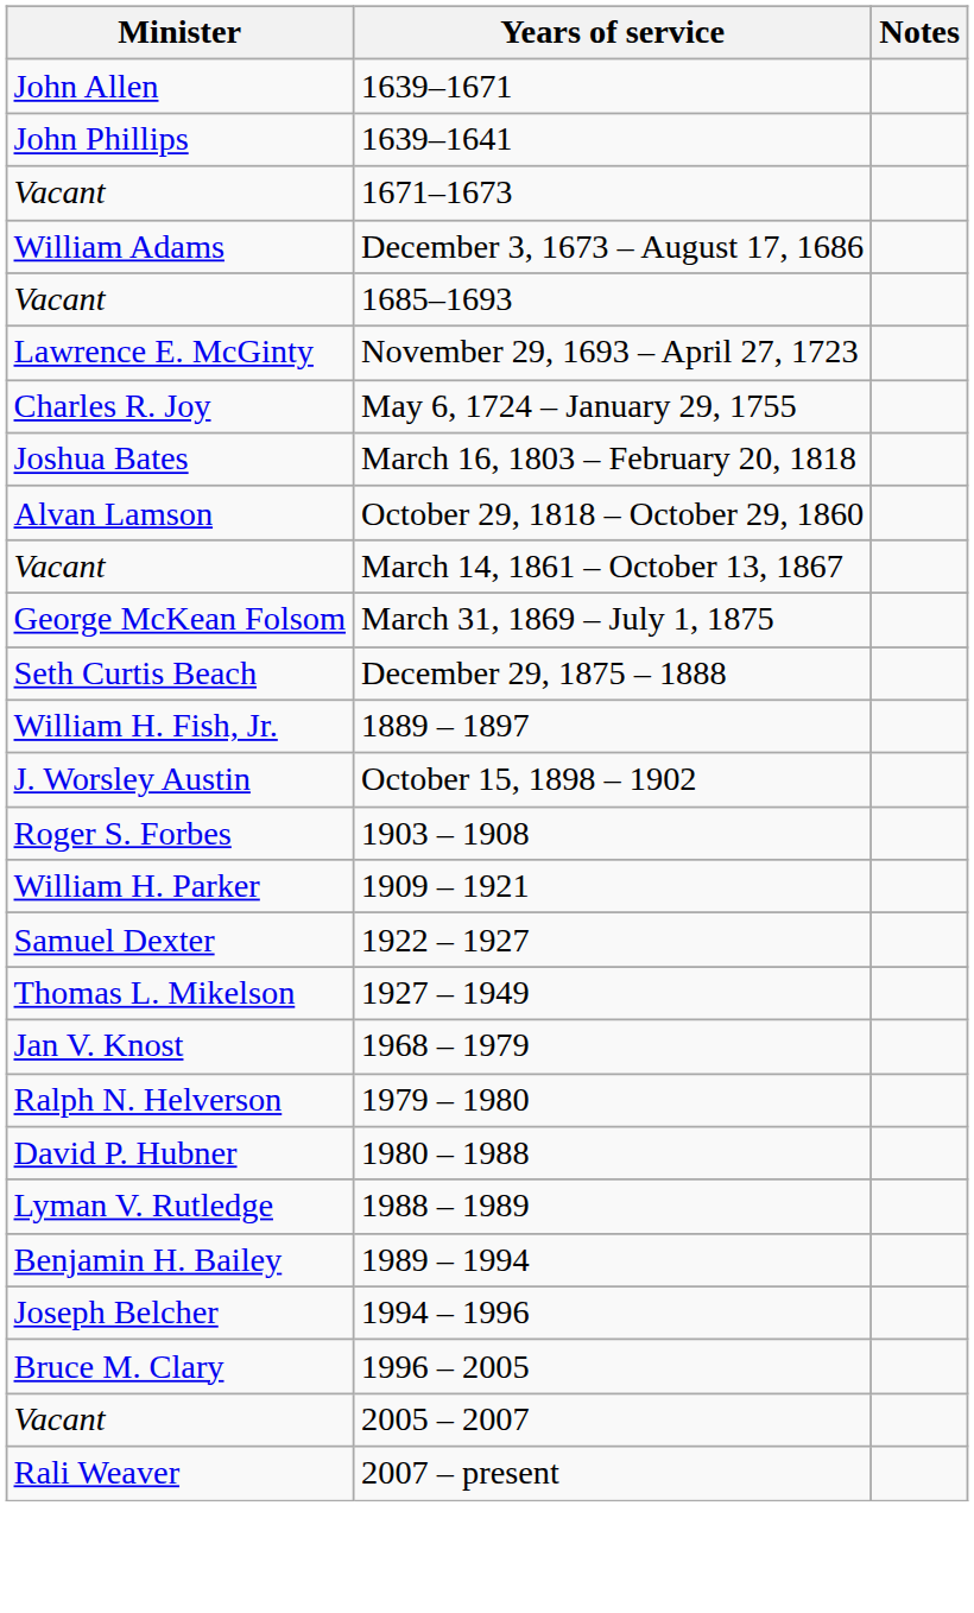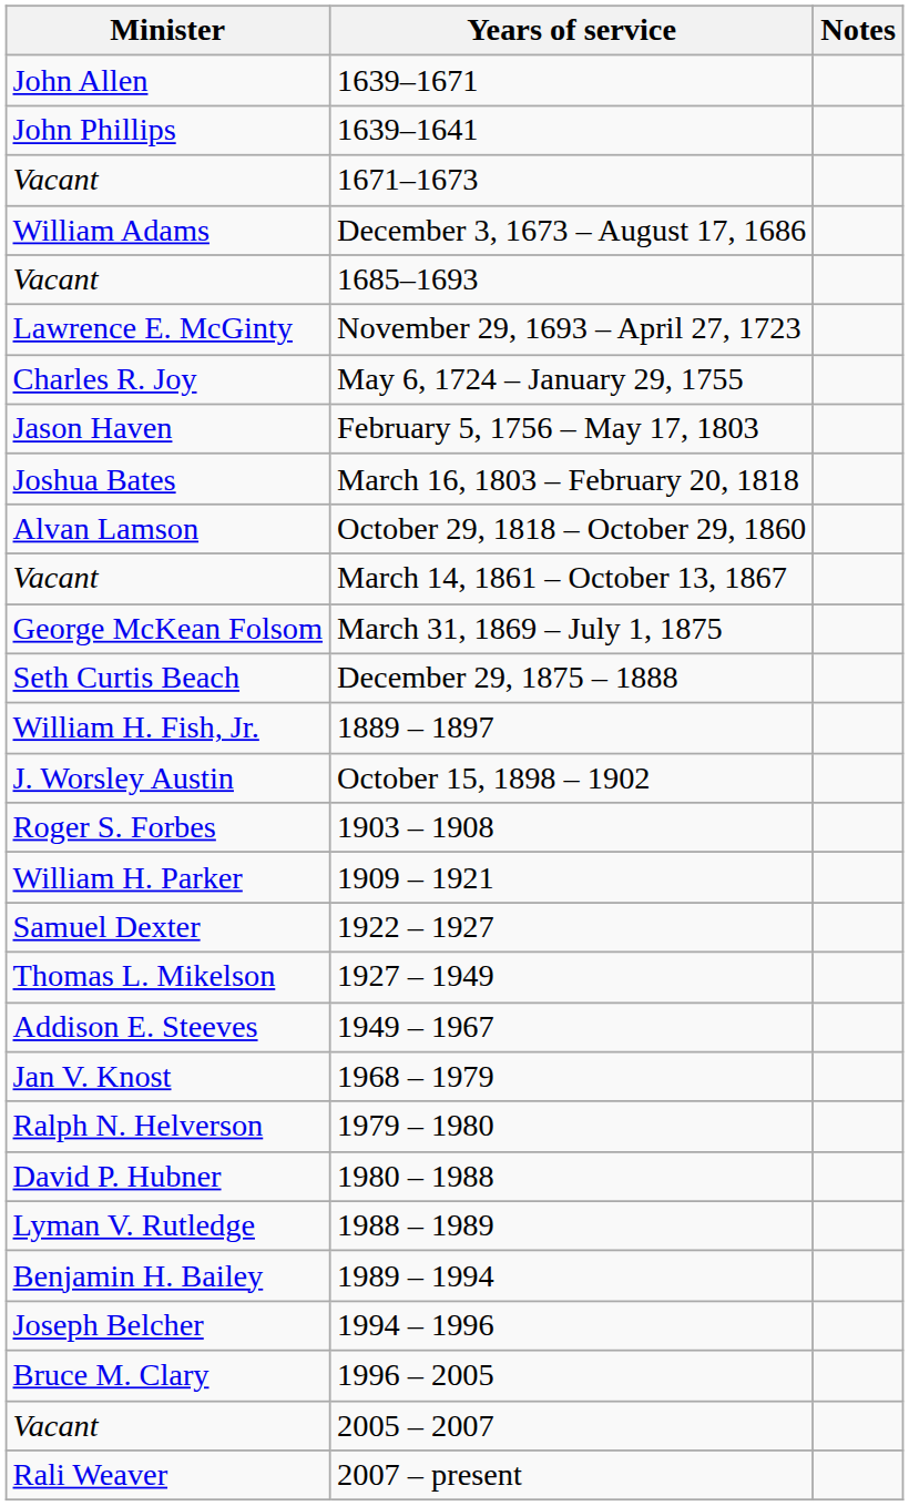 <table class="wikitable" style="float: right; margin-left: 1em; ">
 <tr>
 <th>Minister</th>
 <th>Years of service</th>
 <th>Notes</th>
 </tr>
 <tr>
 <td><a href='#'>John Allen</a></td>
 <td>1639–1671</td>
 <td></td>
 </tr>
 <tr>
 <td><a href='#'>John Phillips</a></td>
 <td>1639–1641</td>
 <td></td>
 </tr>
 <tr>
 <td><em>Vacant</em></td>
 <td>1671–1673</td>
 <td></td>
 </tr>
 <tr>
 <td><a href='#'>William Adams</a></td>
 <td>December 3, 1673 – August 17, 1686</td>
 <td></td>
 </tr>
 <tr>
 <td><em>Vacant</em></td>
 <td>1685–1693</td>
 <td></td>
 </tr>
 <tr>
 <td><a href='#'>Lawrence E. McGinty</a></td>
 <td>November 29, 1693 – April 27, 1723</td>
 <td></td>
 </tr>
 <tr>
 <td><a href='#'>Charles R. Joy</a></td>
 <td>May 6, 1724 – January 29, 1755</td>
+<td></td>
+</tr>
+<tr>
+<td><a href='#'>Jason Haven</a></td>
+<td>February 5, 1756 – May 17, 1803</td>
 <td></td>
 </tr>
 <tr>
 <td><a href='#'>Joshua Bates</a></td>
 <td>March 16, 1803 – February 20, 1818</td>
 <td></td>
 </tr>
 <tr>
 <td><a href='#'>Alvan Lamson</a></td>
 <td>October 29, 1818 – October 29, 1860</td>
 <td></td>
 </tr>
 <tr>
 <td><em>Vacant</em></td>
 <td>March 14, 1861 – October 13, 1867</td>
 <td></td>
 </tr>
 <tr>
 <td><a href='#'>George McKean Folsom</a></td>
 <td>March 31, 1869 – July 1, 1875</td>
 <td></td>
 </tr>
 <tr>
 <td><a href='#'>Seth Curtis Beach</a></td>
 <td>December 29, 1875 – 1888</td>
 <td></td>
 </tr>
 <tr>
 <td><a href='#'>William H. Fish, Jr.</a></td>
 <td>1889 – 1897</td>
 <td></td>
 </tr>
 <tr>
 <td><a href='#'>J. Worsley Austin</a></td>
 <td>October 15, 1898 – 1902</td>
 <td></td>
 </tr>
 <tr>
 <td><a href='#'>Roger S. Forbes</a></td>
 <td>1903 – 1908</td>
 <td></td>
 </tr>
 <tr>
 <td><a href='#'>William H. Parker</a></td>
 <td>1909 – 1921</td>
 <td></td>
 </tr>
 <tr>
 <td><a href='#'>Samuel Dexter</a></td>
 <td>1922 – 1927</td>
 <td></td>
 </tr>
 <tr>
 <td><a href='#'>Thomas L. Mikelson</a></td>
 <td>1927 – 1949</td>
 <td></td>
 </tr>
 <tr>
+<td><a href='#'>Addison E. Steeves</a></td>
+<td>1949 – 1967</td>
+<td></td>
+</tr>
+<tr>
 <td><a href='#'>Jan V. Knost</a></td>
 <td>1968 – 1979</td>
 <td></td>
 </tr>
 <tr>
 <td><a href='#'>Ralph N. Helverson</a></td>
 <td>1979 – 1980</td>
 <td></td>
 </tr>
 <tr>
 <td><a href='#'>David P. Hubner</a></td>
 <td>1980 – 1988</td>
 <td></td>
 </tr>
 <tr>
 <td><a href='#'>Lyman V. Rutledge</a></td>
 <td>1988 – 1989</td>
 <td></td>
 </tr>
 <tr>
 <td><a href='#'>Benjamin H. Bailey</a></td>
 <td>1989 – 1994</td>
 <td></td>
 </tr>
 <tr>
 <td><a href='#'>Joseph Belcher</a></td>
 <td>1994 – 1996</td>
 <td></td>
 </tr>
 <tr>
 <td><a href='#'>Bruce M. Clary</a></td>
 <td>1996 – 2005</td>
 <td></td>
 </tr>
 <tr>
 <td><em>Vacant</em></td>
 <td>2005 – 2007</td>
 <td></td>
 </tr>
 <tr>
 <td><a href='#'>Rali Weaver</a></td>
 <td>2007 – present</td>
 <td></td>
 </tr>
 </table>
